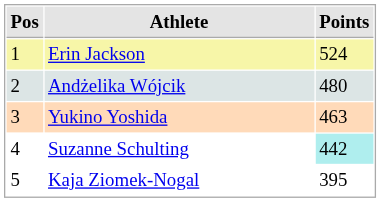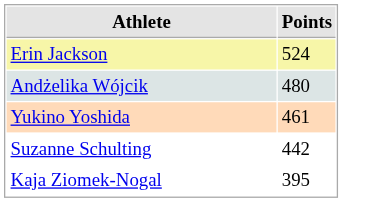 <table cellspacing="1" cellpadding="3" style="border:1px solid #aaa; font-size:90%;">
 <tr style="background:#e4e4e4;">
-<th style="border-bottom:1px solid #aaa; width:10px;">Pos</th>
 <th style="border-bottom:1px solid #aaa; width:200px;">Athlete</th>
 <th style="border-bottom:1px solid #aaa; width:20px;">Points</th>
 </tr>
 <tr style="background:#f7f6a8;">
-<td>1</td>
 <td> <a href='#'>Erin Jackson</a></td>
 <td>524</td>
 </tr>
 <tr style="background:#dce5e5;">
-<td>2</td>
 <td> <a href='#'>Andżelika Wójcik</a></td>
 <td>480</td>
 </tr>
 <tr style="background:#ffdab9;">
-<td>3</td>
 <td> <a href='#'>Yukino Yoshida</a></td>
-<td>463</td>
+<td>461</td>
 </tr>
 <tr>
-<td>4</td>
 <td> <a href='#'>Suzanne Schulting</a></td>
-<td style="background: paleturquoise;">442</td>
+<td>442</td>
 </tr>
 <tr>
-<td>5</td>
 <td> <a href='#'>Kaja Ziomek-Nogal</a></td>
 <td>395</td>
 </tr>
 </table>
